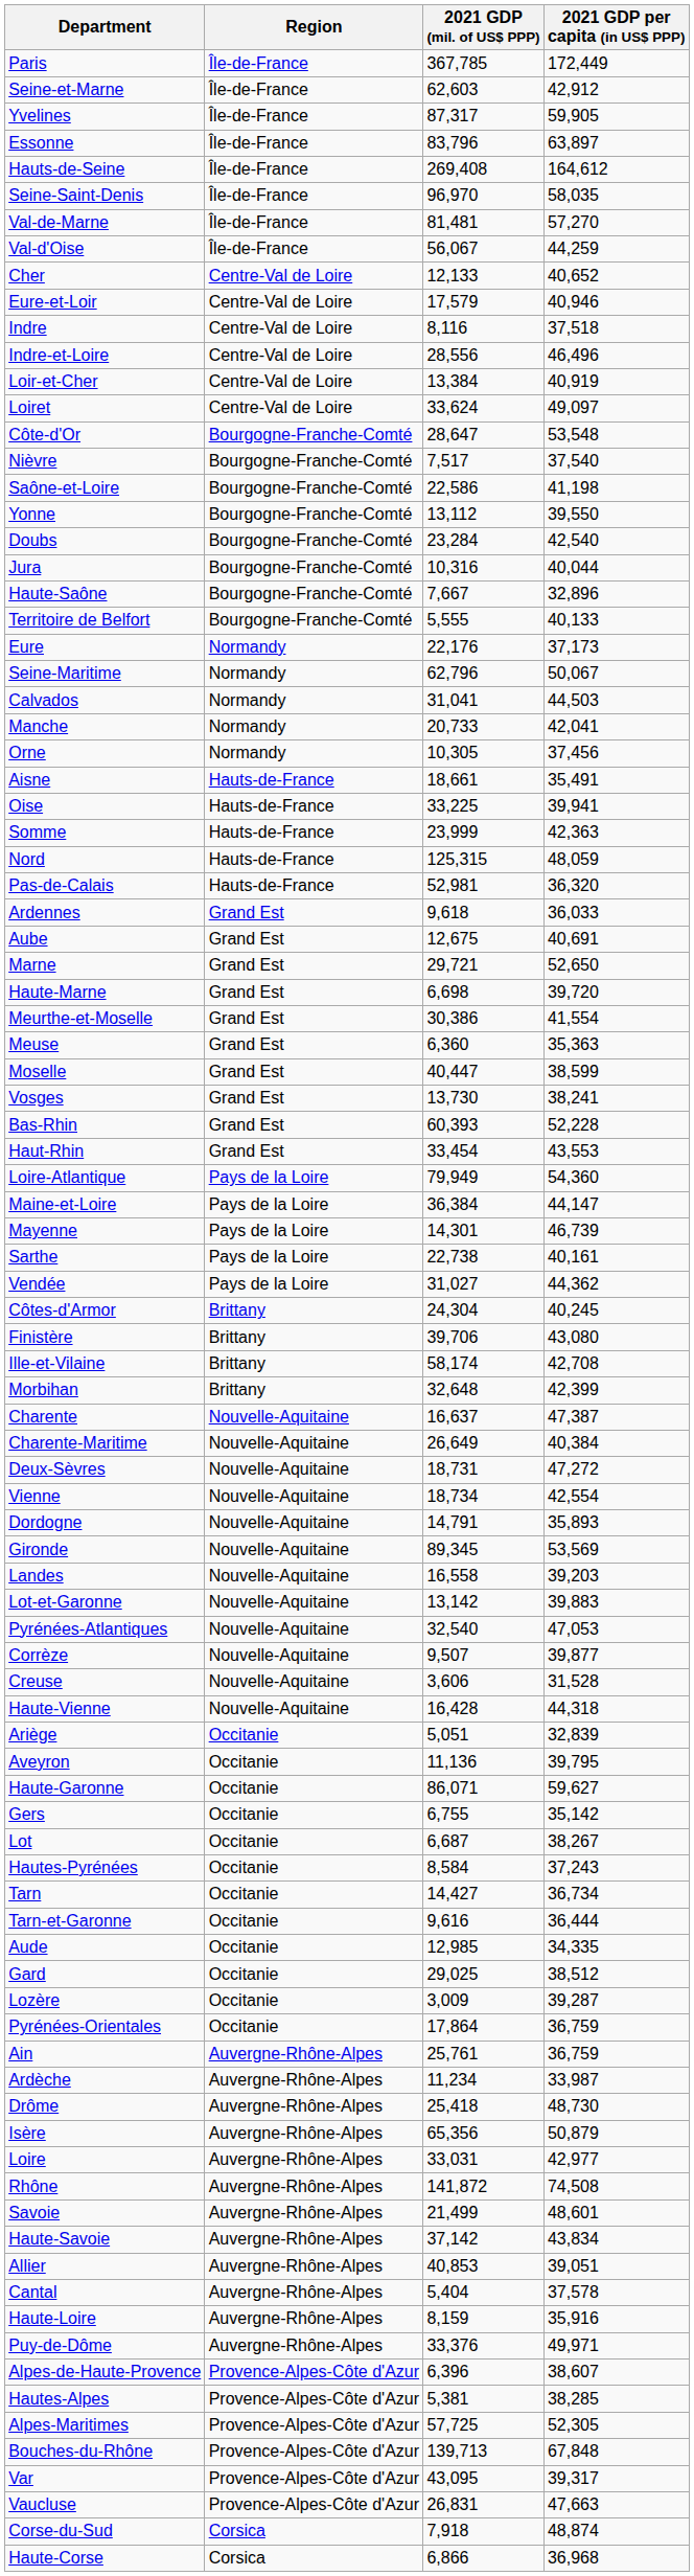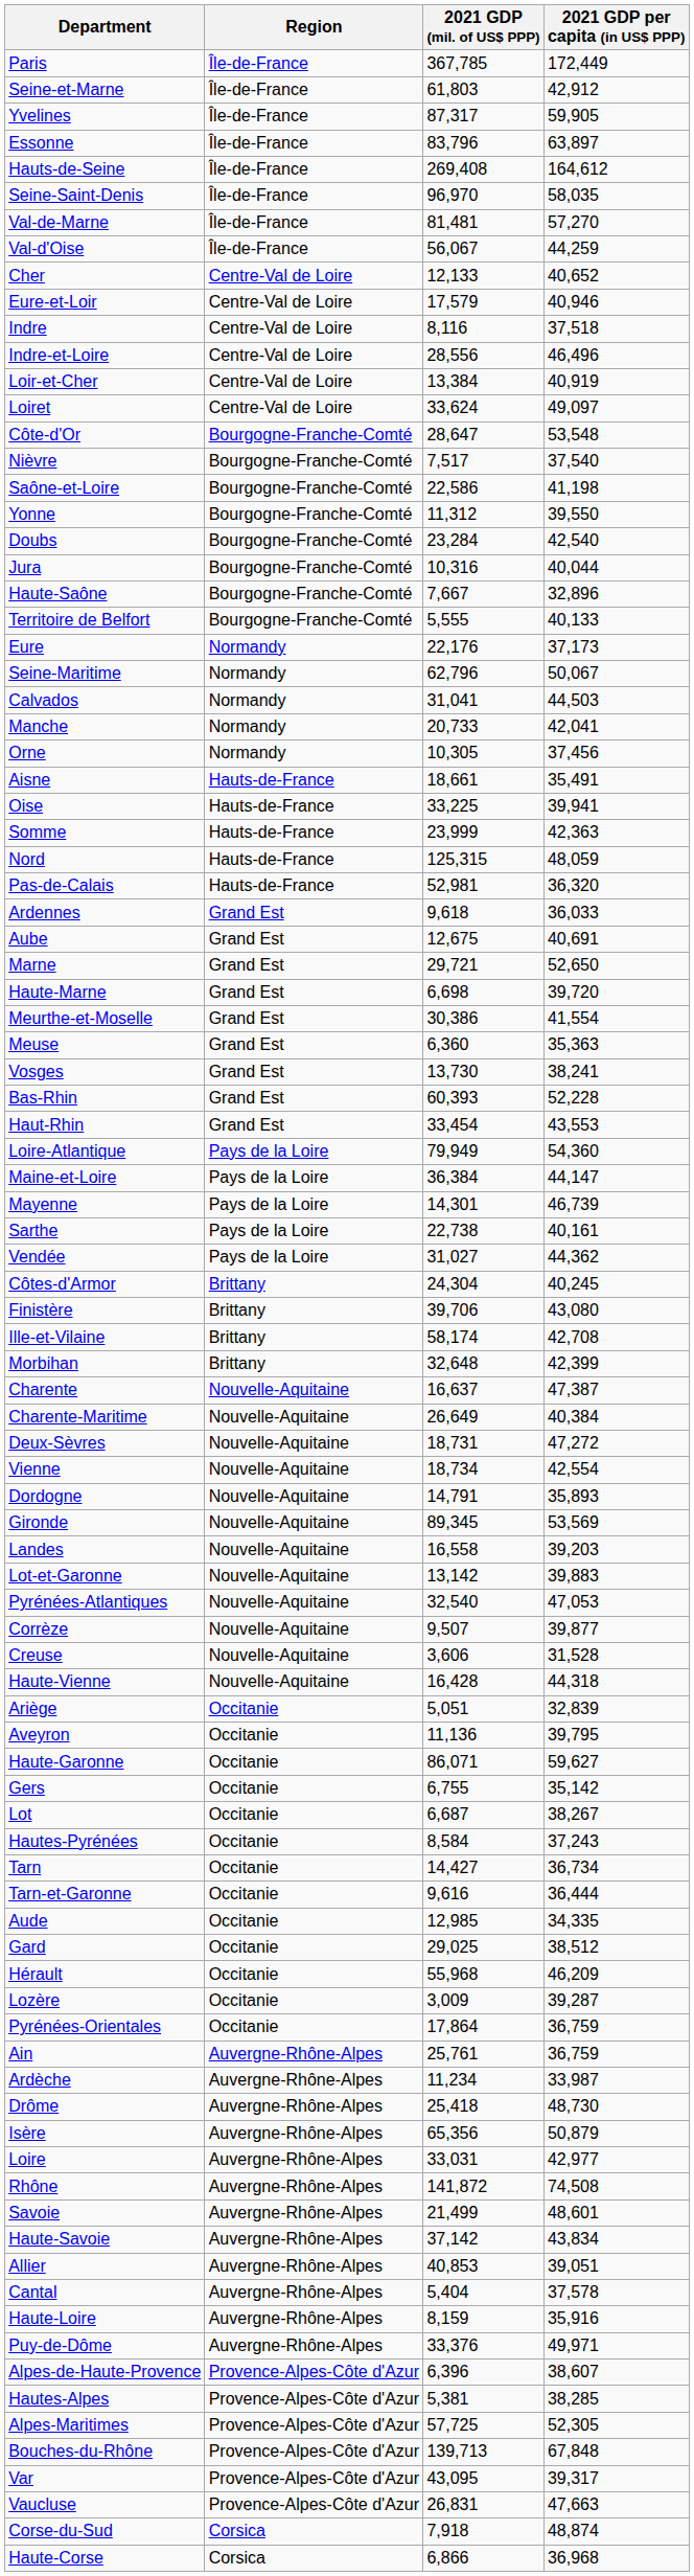 <table class="wikitable sortable">
 <tr>
 <th>Department</th>
 <th>Region</th>
 <th>2021 GDP<br><small>(mil. of US$ PPP)</small></th>
 <th>2021 GDP per<br>capita <small>(in US$ PPP)</small></th>
 </tr>
 <tr>
 <td><a href='#'>Paris</a></td>
 <td><a href='#'>Île-de-France</a></td>
 <td>367,785</td>
 <td>172,449</td>
 </tr>
 <tr>
 <td><a href='#'>Seine-et-Marne</a></td>
 <td>Île-de-France</td>
-<td>62,603</td>
+<td>61,803</td>
 <td>42,912</td>
 </tr>
 <tr>
 <td><a href='#'>Yvelines</a></td>
 <td>Île-de-France</td>
 <td>87,317</td>
 <td>59,905</td>
 </tr>
 <tr>
 <td><a href='#'>Essonne</a></td>
 <td>Île-de-France</td>
 <td>83,796</td>
 <td>63,897</td>
 </tr>
 <tr>
 <td><a href='#'>Hauts-de-Seine</a></td>
 <td>Île-de-France</td>
 <td>269,408</td>
 <td>164,612</td>
 </tr>
 <tr>
 <td><a href='#'>Seine-Saint-Denis</a></td>
 <td>Île-de-France</td>
 <td>96,970</td>
 <td>58,035</td>
 </tr>
 <tr>
 <td><a href='#'>Val-de-Marne</a></td>
 <td>Île-de-France</td>
 <td>81,481</td>
 <td>57,270</td>
 </tr>
 <tr>
 <td><a href='#'>Val-d'Oise</a></td>
 <td>Île-de-France</td>
 <td>56,067</td>
 <td>44,259</td>
 </tr>
 <tr>
 <td><a href='#'>Cher</a></td>
 <td><a href='#'>Centre-Val de Loire</a></td>
 <td>12,133</td>
 <td>40,652</td>
 </tr>
 <tr>
 <td><a href='#'>Eure-et-Loir</a></td>
 <td>Centre-Val de Loire</td>
 <td>17,579</td>
 <td>40,946</td>
 </tr>
 <tr>
 <td><a href='#'>Indre</a></td>
 <td>Centre-Val de Loire</td>
 <td>8,116</td>
 <td>37,518</td>
 </tr>
 <tr>
 <td><a href='#'>Indre-et-Loire</a></td>
 <td>Centre-Val de Loire</td>
 <td>28,556</td>
 <td>46,496</td>
 </tr>
 <tr>
 <td><a href='#'>Loir-et-Cher</a></td>
 <td>Centre-Val de Loire</td>
 <td>13,384</td>
 <td>40,919</td>
 </tr>
 <tr>
 <td><a href='#'>Loiret</a></td>
 <td>Centre-Val de Loire</td>
 <td>33,624</td>
 <td>49,097</td>
 </tr>
 <tr>
 <td><a href='#'>Côte-d'Or</a></td>
 <td><a href='#'>Bourgogne-Franche-Comté</a></td>
 <td>28,647</td>
 <td>53,548</td>
 </tr>
 <tr>
 <td><a href='#'>Nièvre</a></td>
 <td>Bourgogne-Franche-Comté</td>
 <td>7,517</td>
 <td>37,540</td>
 </tr>
 <tr>
 <td><a href='#'>Saône-et-Loire</a></td>
 <td>Bourgogne-Franche-Comté</td>
 <td>22,586</td>
 <td>41,198</td>
 </tr>
 <tr>
 <td><a href='#'>Yonne</a></td>
 <td>Bourgogne-Franche-Comté</td>
-<td>13,112</td>
+<td>11,312</td>
 <td>39,550</td>
 </tr>
 <tr>
 <td><a href='#'>Doubs</a></td>
 <td>Bourgogne-Franche-Comté</td>
 <td>23,284</td>
 <td>42,540</td>
 </tr>
 <tr>
 <td><a href='#'>Jura</a></td>
 <td>Bourgogne-Franche-Comté</td>
 <td>10,316</td>
 <td>40,044</td>
 </tr>
 <tr>
 <td><a href='#'>Haute-Saône</a></td>
 <td>Bourgogne-Franche-Comté</td>
 <td>7,667</td>
 <td>32,896</td>
 </tr>
 <tr>
 <td><a href='#'>Territoire de Belfort</a></td>
 <td>Bourgogne-Franche-Comté</td>
 <td>5,555</td>
 <td>40,133</td>
 </tr>
 <tr>
 <td><a href='#'>Eure</a></td>
 <td><a href='#'>Normandy</a></td>
 <td>22,176</td>
 <td>37,173</td>
 </tr>
 <tr>
 <td><a href='#'>Seine-Maritime</a></td>
 <td>Normandy</td>
 <td>62,796</td>
 <td>50,067</td>
 </tr>
 <tr>
 <td><a href='#'>Calvados</a></td>
 <td>Normandy</td>
 <td>31,041</td>
 <td>44,503</td>
 </tr>
 <tr>
 <td><a href='#'>Manche</a></td>
 <td>Normandy</td>
 <td>20,733</td>
 <td>42,041</td>
 </tr>
 <tr>
 <td><a href='#'>Orne</a></td>
 <td>Normandy</td>
 <td>10,305</td>
 <td>37,456</td>
 </tr>
 <tr>
 <td><a href='#'>Aisne</a></td>
 <td><a href='#'>Hauts-de-France</a></td>
 <td>18,661</td>
 <td>35,491</td>
 </tr>
 <tr>
 <td><a href='#'>Oise</a></td>
 <td>Hauts-de-France</td>
 <td>33,225</td>
 <td>39,941</td>
 </tr>
 <tr>
 <td><a href='#'>Somme</a></td>
 <td>Hauts-de-France</td>
 <td>23,999</td>
 <td>42,363</td>
 </tr>
 <tr>
 <td><a href='#'>Nord</a></td>
 <td>Hauts-de-France</td>
 <td>125,315</td>
 <td>48,059</td>
 </tr>
 <tr>
 <td><a href='#'>Pas-de-Calais</a></td>
 <td>Hauts-de-France</td>
 <td>52,981</td>
 <td>36,320</td>
 </tr>
 <tr>
 <td><a href='#'>Ardennes</a></td>
 <td><a href='#'>Grand Est</a></td>
 <td>9,618</td>
 <td>36,033</td>
 </tr>
 <tr>
 <td><a href='#'>Aube</a></td>
 <td>Grand Est</td>
 <td>12,675</td>
 <td>40,691</td>
 </tr>
 <tr>
 <td><a href='#'>Marne</a></td>
 <td>Grand Est</td>
 <td>29,721</td>
 <td>52,650</td>
 </tr>
 <tr>
 <td><a href='#'>Haute-Marne</a></td>
 <td>Grand Est</td>
 <td>6,698</td>
 <td>39,720</td>
 </tr>
 <tr>
 <td><a href='#'>Meurthe-et-Moselle</a></td>
 <td>Grand Est</td>
 <td>30,386</td>
 <td>41,554</td>
 </tr>
 <tr>
 <td><a href='#'>Meuse</a></td>
 <td>Grand Est</td>
 <td>6,360</td>
 <td>35,363</td>
-</tr>
-<tr>
-<td><a href='#'>Moselle</a></td>
-<td>Grand Est</td>
-<td>40,447</td>
-<td>38,599</td>
 </tr>
 <tr>
 <td><a href='#'>Vosges</a></td>
 <td>Grand Est</td>
 <td>13,730</td>
 <td>38,241</td>
 </tr>
 <tr>
 <td><a href='#'>Bas-Rhin</a></td>
 <td>Grand Est</td>
 <td>60,393</td>
 <td>52,228</td>
 </tr>
 <tr>
 <td><a href='#'>Haut-Rhin</a></td>
 <td>Grand Est</td>
 <td>33,454</td>
 <td>43,553</td>
 </tr>
 <tr>
 <td><a href='#'>Loire-Atlantique</a></td>
 <td><a href='#'>Pays de la Loire</a></td>
 <td>79,949</td>
 <td>54,360</td>
 </tr>
 <tr>
 <td><a href='#'>Maine-et-Loire</a></td>
 <td>Pays de la Loire</td>
 <td>36,384</td>
 <td>44,147</td>
 </tr>
 <tr>
 <td><a href='#'>Mayenne</a></td>
 <td>Pays de la Loire</td>
 <td>14,301</td>
 <td>46,739</td>
 </tr>
 <tr>
 <td><a href='#'>Sarthe</a></td>
 <td>Pays de la Loire</td>
 <td>22,738</td>
 <td>40,161</td>
 </tr>
 <tr>
 <td><a href='#'>Vendée</a></td>
 <td>Pays de la Loire</td>
 <td>31,027</td>
 <td>44,362</td>
 </tr>
 <tr>
 <td><a href='#'>Côtes-d'Armor</a></td>
 <td><a href='#'>Brittany</a></td>
 <td>24,304</td>
 <td>40,245</td>
 </tr>
 <tr>
 <td><a href='#'>Finistère</a></td>
 <td>Brittany</td>
 <td>39,706</td>
 <td>43,080</td>
 </tr>
 <tr>
 <td><a href='#'>Ille-et-Vilaine</a></td>
 <td>Brittany</td>
 <td>58,174</td>
 <td>42,708</td>
 </tr>
 <tr>
 <td><a href='#'>Morbihan</a></td>
 <td>Brittany</td>
 <td>32,648</td>
 <td>42,399</td>
 </tr>
 <tr>
 <td><a href='#'>Charente</a></td>
 <td><a href='#'>Nouvelle-Aquitaine</a></td>
 <td>16,637</td>
 <td>47,387</td>
 </tr>
 <tr>
 <td><a href='#'>Charente-Maritime</a></td>
 <td>Nouvelle-Aquitaine</td>
 <td>26,649</td>
 <td>40,384</td>
 </tr>
 <tr>
 <td><a href='#'>Deux-Sèvres</a></td>
 <td>Nouvelle-Aquitaine</td>
 <td>18,731</td>
 <td>47,272</td>
 </tr>
 <tr>
 <td><a href='#'>Vienne</a></td>
 <td>Nouvelle-Aquitaine</td>
 <td>18,734</td>
 <td>42,554</td>
 </tr>
 <tr>
 <td><a href='#'>Dordogne</a></td>
 <td>Nouvelle-Aquitaine</td>
 <td>14,791</td>
 <td>35,893</td>
 </tr>
 <tr>
 <td><a href='#'>Gironde</a></td>
 <td>Nouvelle-Aquitaine</td>
 <td>89,345</td>
 <td>53,569</td>
 </tr>
 <tr>
 <td><a href='#'>Landes</a></td>
 <td>Nouvelle-Aquitaine</td>
 <td>16,558</td>
 <td>39,203</td>
 </tr>
 <tr>
 <td><a href='#'>Lot-et-Garonne</a></td>
 <td>Nouvelle-Aquitaine</td>
 <td>13,142</td>
 <td>39,883</td>
 </tr>
 <tr>
 <td><a href='#'>Pyrénées-Atlantiques</a></td>
 <td>Nouvelle-Aquitaine</td>
 <td>32,540</td>
 <td>47,053</td>
 </tr>
 <tr>
 <td><a href='#'>Corrèze</a></td>
 <td>Nouvelle-Aquitaine</td>
 <td>9,507</td>
 <td>39,877</td>
 </tr>
 <tr>
 <td><a href='#'>Creuse</a></td>
 <td>Nouvelle-Aquitaine</td>
 <td>3,606</td>
 <td>31,528</td>
 </tr>
 <tr>
 <td><a href='#'>Haute-Vienne</a></td>
 <td>Nouvelle-Aquitaine</td>
 <td>16,428</td>
 <td>44,318</td>
 </tr>
 <tr>
 <td><a href='#'>Ariège</a></td>
 <td><a href='#'>Occitanie</a></td>
 <td>5,051</td>
 <td>32,839</td>
 </tr>
 <tr>
 <td><a href='#'>Aveyron</a></td>
 <td>Occitanie</td>
 <td>11,136</td>
 <td>39,795</td>
 </tr>
 <tr>
 <td><a href='#'>Haute-Garonne</a></td>
 <td>Occitanie</td>
 <td>86,071</td>
 <td>59,627</td>
 </tr>
 <tr>
 <td><a href='#'>Gers</a></td>
 <td>Occitanie</td>
 <td>6,755</td>
 <td>35,142</td>
 </tr>
 <tr>
 <td><a href='#'>Lot</a></td>
 <td>Occitanie</td>
 <td>6,687</td>
 <td>38,267</td>
 </tr>
 <tr>
 <td><a href='#'>Hautes-Pyrénées</a></td>
 <td>Occitanie</td>
 <td>8,584</td>
 <td>37,243</td>
 </tr>
 <tr>
 <td><a href='#'>Tarn</a></td>
 <td>Occitanie</td>
 <td>14,427</td>
 <td>36,734</td>
 </tr>
 <tr>
 <td><a href='#'>Tarn-et-Garonne</a></td>
 <td>Occitanie</td>
 <td>9,616</td>
 <td>36,444</td>
 </tr>
 <tr>
 <td><a href='#'>Aude</a></td>
 <td>Occitanie</td>
 <td>12,985</td>
 <td>34,335</td>
 </tr>
 <tr>
 <td><a href='#'>Gard</a></td>
 <td>Occitanie</td>
 <td>29,025</td>
 <td>38,512</td>
 </tr>
 <tr>
+<td><a href='#'>Hérault</a></td>
+<td>Occitanie</td>
+<td>55,968</td>
+<td>46,209</td>
+</tr>
+<tr>
 <td><a href='#'>Lozère</a></td>
 <td>Occitanie</td>
 <td>3,009</td>
 <td>39,287</td>
 </tr>
 <tr>
 <td><a href='#'>Pyrénées-Orientales</a></td>
 <td>Occitanie</td>
 <td>17,864</td>
 <td>36,759</td>
 </tr>
 <tr>
 <td><a href='#'>Ain</a></td>
 <td><a href='#'>Auvergne-Rhône-Alpes</a></td>
 <td>25,761</td>
 <td>36,759</td>
 </tr>
 <tr>
 <td><a href='#'>Ardèche</a></td>
 <td>Auvergne-Rhône-Alpes</td>
 <td>11,234</td>
 <td>33,987</td>
 </tr>
 <tr>
 <td><a href='#'>Drôme</a></td>
 <td>Auvergne-Rhône-Alpes</td>
 <td>25,418</td>
 <td>48,730</td>
 </tr>
 <tr>
 <td><a href='#'>Isère</a></td>
 <td>Auvergne-Rhône-Alpes</td>
 <td>65,356</td>
 <td>50,879</td>
 </tr>
 <tr>
 <td><a href='#'>Loire</a></td>
 <td>Auvergne-Rhône-Alpes</td>
 <td>33,031</td>
 <td>42,977</td>
 </tr>
 <tr>
 <td><a href='#'>Rhône</a></td>
 <td>Auvergne-Rhône-Alpes</td>
 <td>141,872</td>
 <td>74,508</td>
 </tr>
 <tr>
 <td><a href='#'>Savoie</a></td>
 <td>Auvergne-Rhône-Alpes</td>
 <td>21,499</td>
 <td>48,601</td>
 </tr>
 <tr>
 <td><a href='#'>Haute-Savoie</a></td>
 <td>Auvergne-Rhône-Alpes</td>
 <td>37,142</td>
 <td>43,834</td>
 </tr>
 <tr>
 <td><a href='#'>Allier</a></td>
 <td>Auvergne-Rhône-Alpes</td>
 <td>40,853</td>
 <td>39,051</td>
 </tr>
 <tr>
 <td><a href='#'>Cantal</a></td>
 <td>Auvergne-Rhône-Alpes</td>
 <td>5,404</td>
 <td>37,578</td>
 </tr>
 <tr>
 <td><a href='#'>Haute-Loire</a></td>
 <td>Auvergne-Rhône-Alpes</td>
 <td>8,159</td>
 <td>35,916</td>
 </tr>
 <tr>
 <td><a href='#'>Puy-de-Dôme</a></td>
 <td>Auvergne-Rhône-Alpes</td>
 <td>33,376</td>
 <td>49,971</td>
 </tr>
 <tr>
 <td><a href='#'>Alpes-de-Haute-Provence</a></td>
 <td><a href='#'>Provence-Alpes-Côte d'Azur</a></td>
 <td>6,396</td>
 <td>38,607</td>
 </tr>
 <tr>
 <td><a href='#'>Hautes-Alpes</a></td>
 <td>Provence-Alpes-Côte d'Azur</td>
 <td>5,381</td>
 <td>38,285</td>
 </tr>
 <tr>
 <td><a href='#'>Alpes-Maritimes</a></td>
 <td>Provence-Alpes-Côte d'Azur</td>
 <td>57,725</td>
 <td>52,305</td>
 </tr>
 <tr>
 <td><a href='#'>Bouches-du-Rhône</a></td>
 <td>Provence-Alpes-Côte d'Azur</td>
 <td>139,713</td>
 <td>67,848</td>
 </tr>
 <tr>
 <td><a href='#'>Var</a></td>
 <td>Provence-Alpes-Côte d'Azur</td>
 <td>43,095</td>
 <td>39,317</td>
 </tr>
 <tr>
 <td><a href='#'>Vaucluse</a></td>
 <td>Provence-Alpes-Côte d'Azur</td>
 <td>26,831</td>
 <td>47,663</td>
 </tr>
 <tr>
 <td><a href='#'>Corse-du-Sud</a></td>
 <td><a href='#'>Corsica</a></td>
 <td>7,918</td>
 <td>48,874</td>
 </tr>
 <tr>
 <td><a href='#'>Haute-Corse</a></td>
 <td>Corsica</td>
 <td>6,866</td>
 <td>36,968</td>
 </tr>
 </table>
